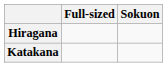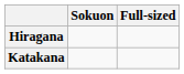 <table class="wikitable" align="center">
 <tr>
 <th></th>
+<th>Sokuon</th>
 <th>Full-sized</th>
-<th>Sokuon</th>
 </tr>
 <tr>
 <th>Hiragana</th>
 <td align="center"><big><big></big></big></td>
 <td align="center"><big><big></big></big></td>
 </tr>
 <tr>
 <th>Katakana</th>
 <td align="center"><big><big></big></big></td>
 <td align="center"><big><big></big></big></td>
 </tr>
 </table>
